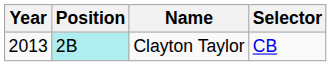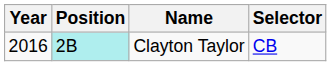 <table class="wikitable">
 <tr>
 <th>Year</th>
 <th>Position</th>
 <th>Name</th>
 <th>Selector</th>
 </tr>
 <tr>
-<td>2013</td>
+<td>2016</td>
 <td style="background: paleturquoise;">2B</td>
 <td>Clayton Taylor</td>
 <td><a href='#'>CB</a></td>
 </tr>
 </table>
